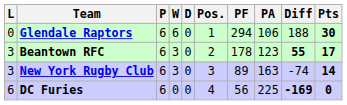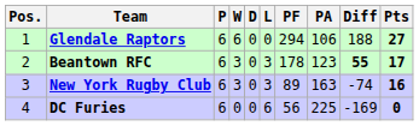 <table class="wikitable" style="text-align: center;">
 <tr>
-<th>L</th>
+<th>Pos.</th>
 <th>Team</th>
 <th>P</th>
 <th>W</th>
 <th>D</th>
-<th>Pos.</th>
+<th>L</th>
 <th>PF</th>
 <th>PA</th>
 <th>Diff</th>
 <th>Pts</th>
 </tr>
 <tr bgcolor="ccffcc">
-<td>0</td>
+<td>1</td>
 <td align="left"><a href='#'><strong>Glendale Raptors</strong></a></td>
 <td>6</td>
 <td>6</td>
 <td>0</td>
-<td>1</td>
+<td>0</td>
 <td>294</td>
 <td>106</td>
 <td>188</td>
-<td><strong>30</strong></td>
+<td><strong>27</strong></td>
 </tr>
 <tr bgcolor="ccffcc">
-<td>3</td>
+<td>2</td>
 <td align="left"><strong>Beantown RFC</strong></td>
 <td>6</td>
 <td>3</td>
 <td>0</td>
-<td>2</td>
+<td>3</td>
 <td>178</td>
 <td>123</td>
 <td><strong>55</strong></td>
 <td><strong>17</strong></td>
 </tr>
 <tr bgcolor="ccccff">
 <td>3</td>
 <td align="left"><strong><a href='#'>New York Rugby Club</a></strong></td>
 <td>6</td>
 <td>3</td>
 <td>0</td>
 <td>3</td>
 <td>89</td>
 <td>163</td>
 <td>-74</td>
-<td><strong>14</strong></td>
+<td><strong>16</strong></td>
 </tr>
 <tr bgcolor="ccccff">
-<td>6</td>
+<td>4</td>
 <td align="left"><strong>DC Furies</strong></td>
 <td>6</td>
 <td>0</td>
 <td>0</td>
-<td>4</td>
+<td>6</td>
 <td>56</td>
 <td>225</td>
-<td><strong>-169</strong></td>
+<td>-169</td>
 <td><strong>0</strong></td>
 </tr>
 </table>
